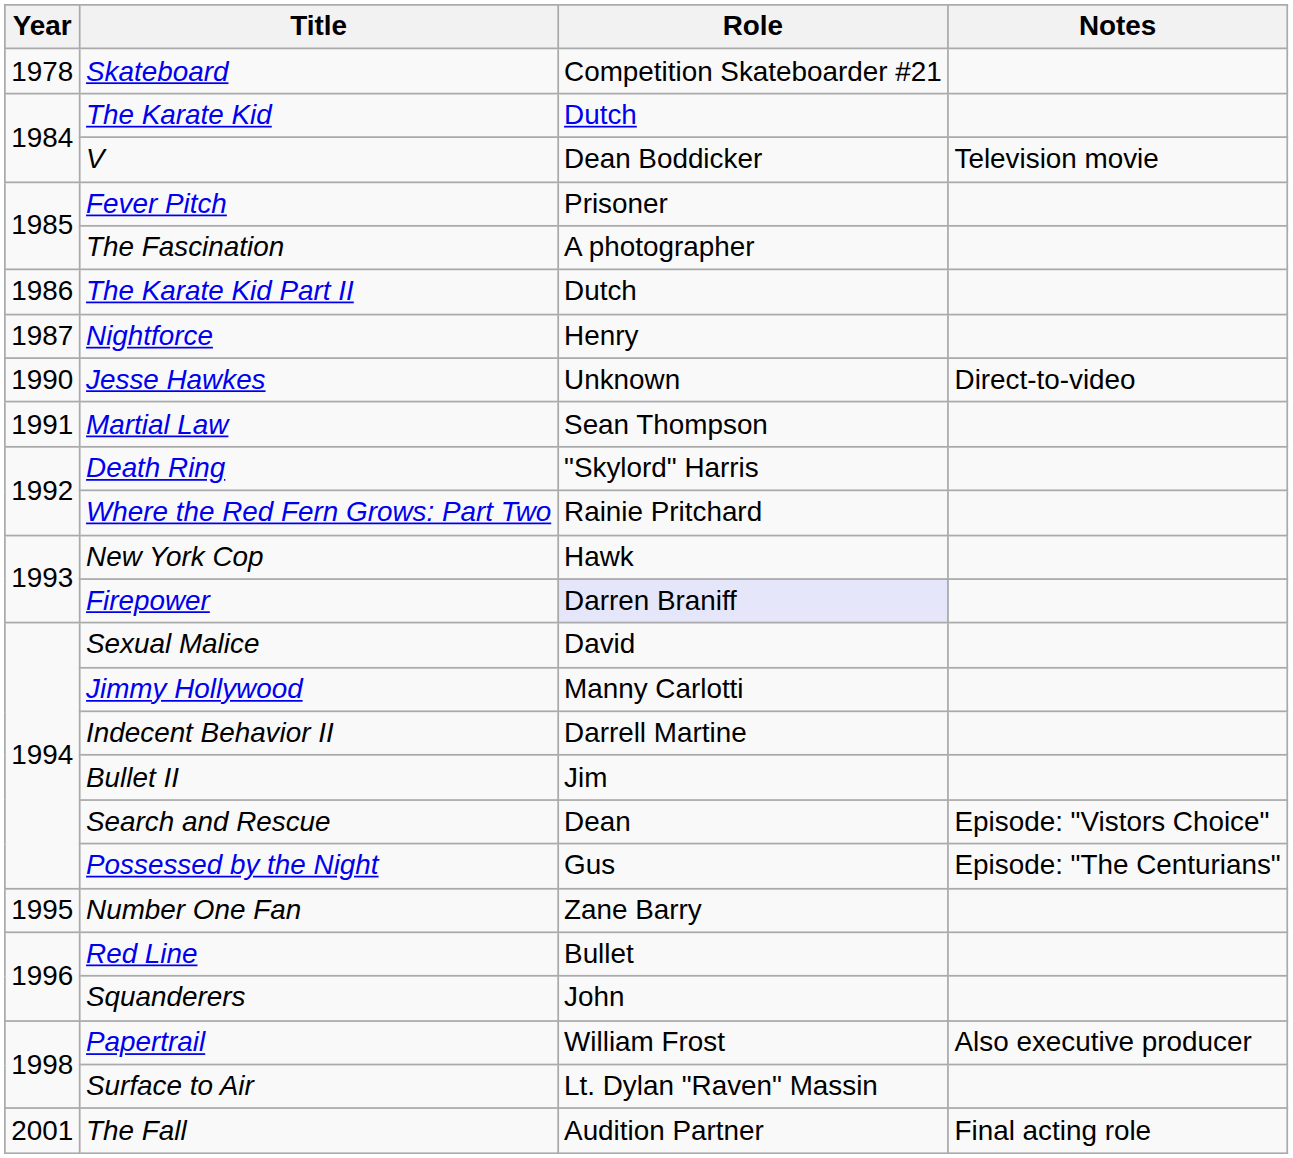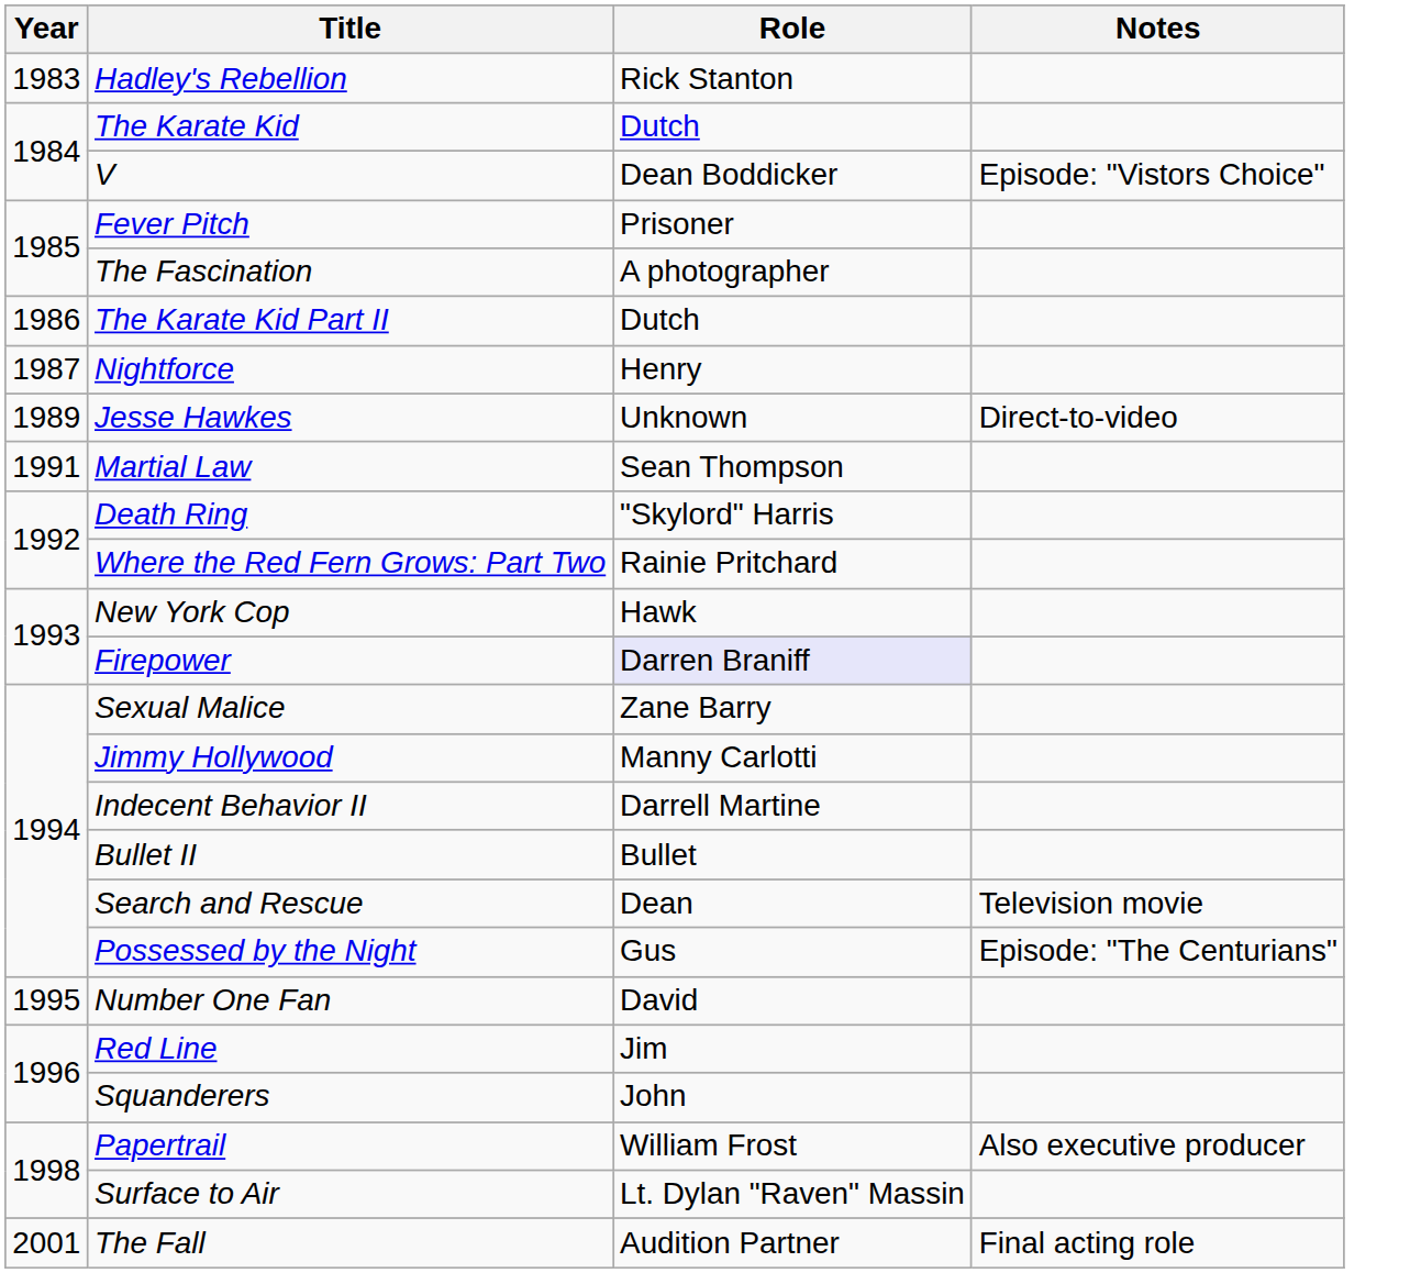 <table class="wikitable">
 <tr>
 <th>Year</th>
 <th>Title</th>
 <th>Role</th>
 <th>Notes</th>
 </tr>
 <tr>
-<td>1978</td>
-<td><em><a href='#'>Skateboard</a></em></td>
-<td>Competition Skateboarder #21</td>
+<td>1983</td>
+<td><em><a href='#'>Hadley's Rebellion</a></em></td>
+<td>Rick Stanton</td>
 <td></td>
 </tr>
 <tr>
 <td rowspan=2>1984</td>
 <td><em><a href='#'>The Karate Kid</a></em></td>
 <td><a href='#'>Dutch</a></td>
 <td></td>
 </tr>
 <tr>
 <td><em>V</em></td>
 <td>Dean Boddicker</td>
-<td>Television movie</td>
+<td>Episode: "Vistors Choice"</td>
 </tr>
 <tr>
 <td rowspan=2>1985</td>
 <td><em><a href='#'>Fever Pitch</a></em></td>
 <td>Prisoner</td>
 <td></td>
 </tr>
 <tr>
 <td><em>The Fascination</em></td>
 <td>A photographer</td>
 <td></td>
 </tr>
 <tr>
 <td>1986</td>
 <td><em><a href='#'>The Karate Kid Part II</a></em></td>
 <td>Dutch</td>
 <td></td>
 </tr>
 <tr>
 <td>1987</td>
 <td><em><a href='#'>Nightforce</a></em></td>
 <td>Henry</td>
 <td></td>
 </tr>
 <tr>
-<td>1990</td>
+<td>1989</td>
 <td><em><a href='#'>Jesse Hawkes</a></em></td>
 <td>Unknown</td>
 <td>Direct-to-video</td>
 </tr>
 <tr>
 <td>1991</td>
 <td><em><a href='#'>Martial Law</a></em></td>
 <td>Sean Thompson</td>
 <td></td>
 </tr>
 <tr>
 <td rowspan="2">1992</td>
 <td><em><a href='#'>Death Ring</a></em></td>
 <td>"Skylord" Harris</td>
 <td></td>
 </tr>
 <tr>
 <td><em><a href='#'>Where the Red Fern Grows: Part Two</a></em></td>
 <td>Rainie Pritchard</td>
 <td></td>
 </tr>
 <tr>
 <td rowspan=2>1993</td>
 <td><em>New York Cop</em></td>
 <td>Hawk</td>
 <td></td>
 </tr>
 <tr>
 <td><em><a href='#'>Firepower</a></em></td>
 <td style="background: lavender;">Darren Braniff</td>
 <td></td>
 </tr>
 <tr>
 <td rowspan=6>1994</td>
 <td><em>Sexual Malice</em></td>
-<td>David</td>
+<td>Zane Barry</td>
 <td></td>
 </tr>
 <tr>
 <td><em><a href='#'>Jimmy Hollywood</a></em></td>
 <td>Manny Carlotti</td>
 <td></td>
 </tr>
 <tr>
 <td><em>Indecent Behavior II</em></td>
 <td>Darrell Martine</td>
 <td></td>
 </tr>
 <tr>
 <td><em>Bullet II</em></td>
-<td>Jim</td>
+<td>Bullet</td>
 <td></td>
 </tr>
 <tr>
 <td><em>Search and Rescue</em></td>
 <td>Dean</td>
-<td>Episode: "Vistors Choice"</td>
+<td>Television movie</td>
 </tr>
 <tr>
 <td><em><a href='#'>Possessed by the Night</a></em></td>
 <td>Gus</td>
 <td>Episode: "The Centurians"</td>
 </tr>
 <tr>
 <td>1995</td>
 <td><em>Number One Fan</em></td>
-<td>Zane Barry</td>
+<td>David</td>
 <td></td>
 </tr>
 <tr>
 <td rowspan=2>1996</td>
 <td><em><a href='#'>Red Line</a></em></td>
-<td>Bullet</td>
+<td>Jim</td>
 <td></td>
 </tr>
 <tr>
 <td><em>Squanderers</em></td>
 <td>John</td>
 <td></td>
 </tr>
 <tr>
 <td rowspan=2>1998</td>
 <td><em><a href='#'>Papertrail</a></em></td>
 <td>William Frost</td>
 <td>Also executive producer</td>
 </tr>
 <tr>
 <td><em>Surface to Air</em></td>
 <td>Lt. Dylan "Raven" Massin</td>
 <td></td>
 </tr>
 <tr>
 <td>2001</td>
 <td><em>The Fall</em></td>
 <td>Audition Partner</td>
 <td>Final acting role</td>
 </tr>
 </table>
